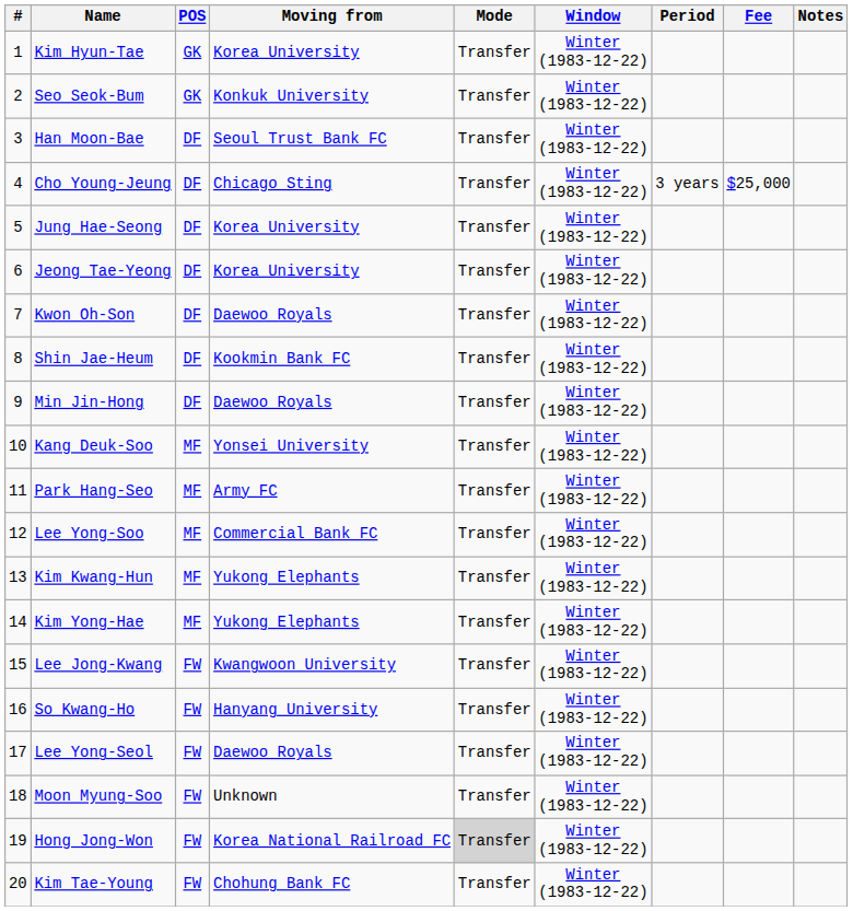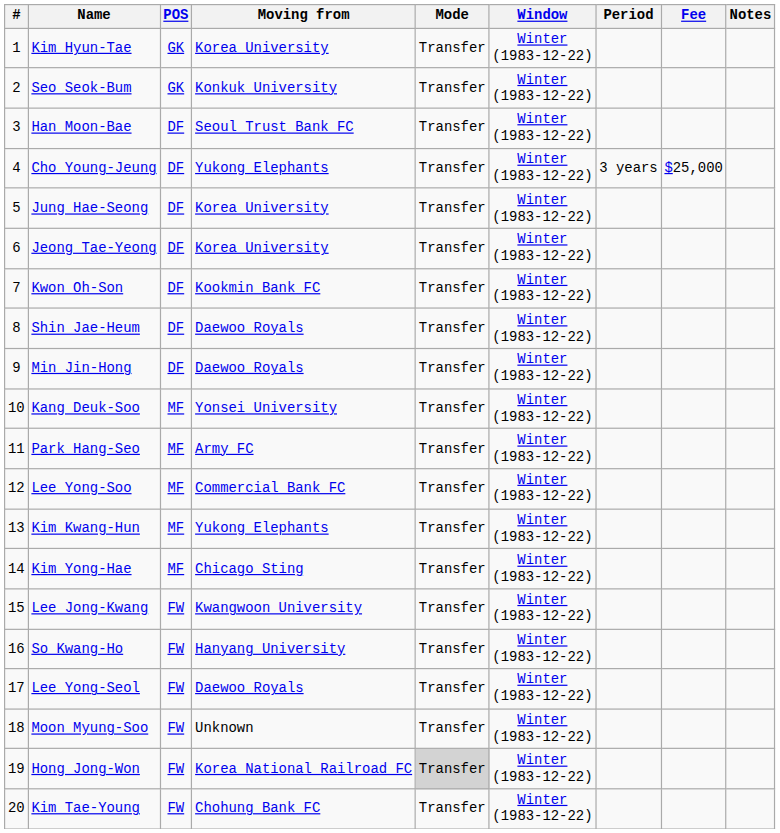 <table class="wikitable sortable" style="text-align: center; font-size:90%;">
 <tr>
 <th>#</th>
 <th>Name</th>
 <th><a href='#'>POS</a></th>
 <th>Moving from</th>
 <th>Mode</th>
 <th><a href='#'>Window</a></th>
 <th>Period</th>
 <th><a href='#'>Fee</a></th>
 <th>Notes</th>
 </tr>
 <tr>
 <td>1</td>
 <td align=left> <a href='#'>Kim Hyun-Tae</a></td>
 <td><a href='#'>GK</a></td>
 <td align=left> <a href='#'>Korea University</a></td>
 <td>Transfer</td>
 <td><a href='#'>Winter</a><br>(1983-12-22)</td>
 <td></td>
 <td></td>
 <td></td>
 </tr>
 <tr>
 <td>2</td>
 <td align=left> <a href='#'>Seo Seok-Bum</a></td>
 <td><a href='#'>GK</a></td>
 <td align=left> <a href='#'>Konkuk University</a></td>
 <td>Transfer</td>
 <td><a href='#'>Winter</a><br>(1983-12-22)</td>
 <td></td>
 <td></td>
 <td></td>
 </tr>
 <tr>
 <td>3</td>
 <td align=left> <a href='#'>Han Moon-Bae</a></td>
 <td><a href='#'>DF</a></td>
 <td align=left> <a href='#'>Seoul Trust Bank FC</a></td>
 <td>Transfer</td>
 <td><a href='#'>Winter</a><br>(1983-12-22)</td>
 <td></td>
 <td></td>
 <td></td>
 </tr>
 <tr>
 <td>4</td>
 <td align=left> <a href='#'>Cho Young-Jeung</a></td>
 <td><a href='#'>DF</a></td>
-<td align=left> <a href='#'>Chicago Sting</a></td>
+<td align=left> <a href='#'>Yukong Elephants</a></td>
 <td>Transfer</td>
 <td><a href='#'>Winter</a><br>(1983-12-22)</td>
 <td>3 years</td>
 <td><a href='#'>$</a>25,000</td>
 <td></td>
 </tr>
 <tr>
 <td>5</td>
 <td align=left> <a href='#'>Jung Hae-Seong</a></td>
 <td><a href='#'>DF</a></td>
 <td align=left> <a href='#'>Korea University</a></td>
 <td>Transfer</td>
 <td><a href='#'>Winter</a><br>(1983-12-22)</td>
 <td></td>
 <td></td>
 <td></td>
 </tr>
 <tr>
 <td>6</td>
 <td align=left> <a href='#'>Jeong Tae-Yeong</a></td>
 <td><a href='#'>DF</a></td>
 <td align=left> <a href='#'>Korea University</a></td>
 <td>Transfer</td>
 <td><a href='#'>Winter</a><br>(1983-12-22)</td>
 <td></td>
 <td></td>
 <td></td>
 </tr>
 <tr>
 <td>7</td>
 <td align=left> <a href='#'>Kwon Oh-Son</a></td>
 <td><a href='#'>DF</a></td>
-<td align=left> <a href='#'>Daewoo Royals</a></td>
+<td align=left> <a href='#'>Kookmin Bank FC</a></td>
 <td>Transfer</td>
 <td><a href='#'>Winter</a><br>(1983-12-22)</td>
 <td></td>
 <td></td>
 <td></td>
 </tr>
 <tr>
 <td>8</td>
 <td align=left> <a href='#'>Shin Jae-Heum</a></td>
 <td><a href='#'>DF</a></td>
-<td align=left> <a href='#'>Kookmin Bank FC</a></td>
+<td align=left> <a href='#'>Daewoo Royals</a></td>
 <td>Transfer</td>
 <td><a href='#'>Winter</a><br>(1983-12-22)</td>
 <td></td>
 <td></td>
 <td></td>
 </tr>
 <tr>
 <td>9</td>
 <td align=left> <a href='#'>Min Jin-Hong</a></td>
 <td><a href='#'>DF</a></td>
 <td align=left> <a href='#'>Daewoo Royals</a></td>
 <td>Transfer</td>
 <td><a href='#'>Winter</a><br>(1983-12-22)</td>
 <td></td>
 <td></td>
 <td></td>
 </tr>
 <tr>
 <td>10</td>
 <td align=left> <a href='#'>Kang Deuk-Soo</a></td>
 <td><a href='#'>MF</a></td>
 <td align=left> <a href='#'>Yonsei University</a></td>
 <td>Transfer</td>
 <td><a href='#'>Winter</a><br>(1983-12-22)</td>
 <td></td>
 <td></td>
 <td></td>
 </tr>
 <tr>
 <td>11</td>
 <td align=left> <a href='#'>Park Hang-Seo</a></td>
 <td><a href='#'>MF</a></td>
 <td align=left> <a href='#'>Army FC</a></td>
 <td>Transfer</td>
 <td><a href='#'>Winter</a><br>(1983-12-22)</td>
 <td></td>
 <td></td>
 <td></td>
 </tr>
 <tr>
 <td>12</td>
 <td align=left> <a href='#'>Lee Yong-Soo</a></td>
 <td><a href='#'>MF</a></td>
 <td align=left> <a href='#'>Commercial Bank FC</a></td>
 <td>Transfer</td>
 <td><a href='#'>Winter</a><br>(1983-12-22)</td>
 <td></td>
 <td></td>
 <td></td>
 </tr>
 <tr>
 <td>13</td>
 <td align=left> <a href='#'>Kim Kwang-Hun</a></td>
 <td><a href='#'>MF</a></td>
 <td align=left> <a href='#'>Yukong Elephants</a></td>
 <td>Transfer</td>
 <td><a href='#'>Winter</a><br>(1983-12-22)</td>
 <td></td>
 <td></td>
 <td></td>
 </tr>
 <tr>
 <td>14</td>
 <td align=left> <a href='#'>Kim Yong-Hae</a></td>
 <td><a href='#'>MF</a></td>
-<td align=left> <a href='#'>Yukong Elephants</a></td>
+<td align=left> <a href='#'>Chicago Sting</a></td>
 <td>Transfer</td>
 <td><a href='#'>Winter</a><br>(1983-12-22)</td>
 <td></td>
 <td></td>
 <td></td>
 </tr>
 <tr>
 <td>15</td>
 <td align=left> <a href='#'>Lee Jong-Kwang</a></td>
 <td><a href='#'>FW</a></td>
 <td align=left> <a href='#'>Kwangwoon University</a></td>
 <td>Transfer</td>
 <td><a href='#'>Winter</a><br>(1983-12-22)</td>
 <td></td>
 <td></td>
 <td></td>
 </tr>
 <tr>
 <td>16</td>
 <td align=left> <a href='#'>So Kwang-Ho</a></td>
 <td><a href='#'>FW</a></td>
 <td align=left> <a href='#'>Hanyang University</a></td>
 <td>Transfer</td>
 <td><a href='#'>Winter</a><br>(1983-12-22)</td>
 <td></td>
 <td></td>
 <td></td>
 </tr>
 <tr>
 <td>17</td>
 <td align=left> <a href='#'>Lee Yong-Seol</a></td>
 <td><a href='#'>FW</a></td>
 <td align=left> <a href='#'>Daewoo Royals</a></td>
 <td>Transfer</td>
 <td><a href='#'>Winter</a><br>(1983-12-22)</td>
 <td></td>
 <td></td>
 <td></td>
 </tr>
 <tr>
 <td>18</td>
 <td align=left> <a href='#'>Moon Myung-Soo</a></td>
 <td><a href='#'>FW</a></td>
 <td align=left> Unknown</td>
 <td>Transfer</td>
 <td><a href='#'>Winter</a><br>(1983-12-22)</td>
 <td></td>
 <td></td>
 <td></td>
 </tr>
 <tr>
 <td>19</td>
 <td align=left> <a href='#'>Hong Jong-Won</a></td>
 <td><a href='#'>FW</a></td>
 <td align=left> <a href='#'>Korea National Railroad FC</a></td>
 <td style="background: lightgrey;">Transfer</td>
 <td><a href='#'>Winter</a><br>(1983-12-22)</td>
 <td></td>
 <td></td>
 <td></td>
 </tr>
 <tr>
 <td>20</td>
 <td align=left> <a href='#'>Kim Tae-Young</a></td>
 <td><a href='#'>FW</a></td>
 <td align=left> <a href='#'>Chohung Bank FC</a></td>
 <td>Transfer</td>
 <td><a href='#'>Winter</a><br>(1983-12-22)</td>
 <td></td>
 <td></td>
 <td></td>
 </tr>
 <tr>
 </tr>
 </table>
